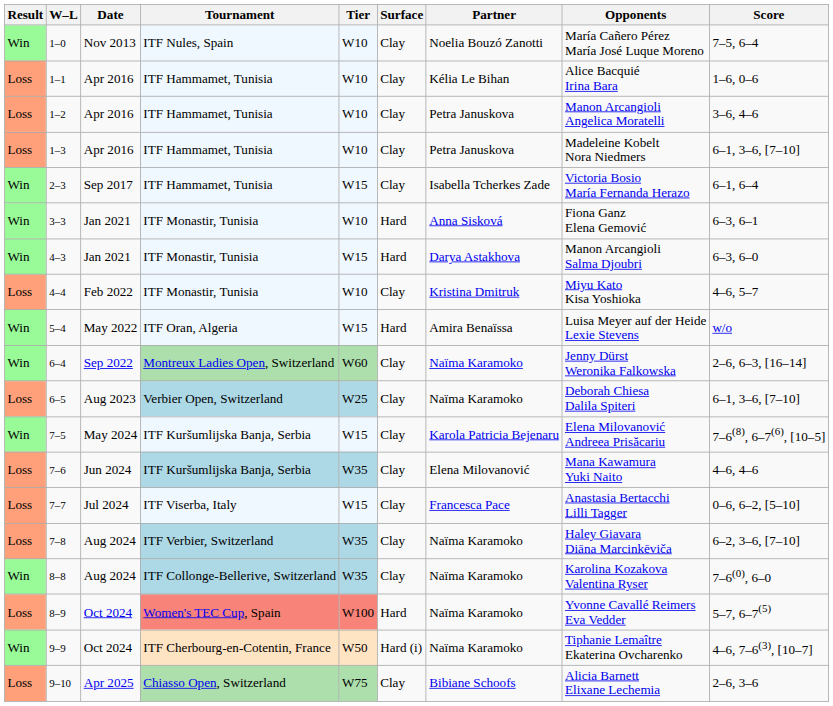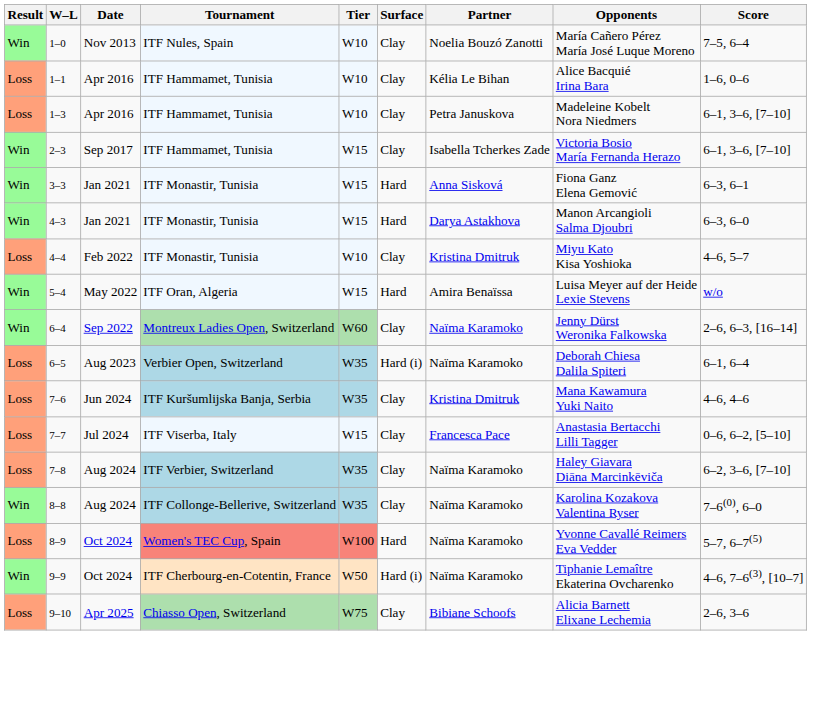 <table class="sortable wikitable">
 <tr>
 <th>Result</th>
 <th class="unsortable">W–L</th>
 <th>Date</th>
 <th>Tournament</th>
 <th>Tier</th>
 <th>Surface</th>
 <th>Partner</th>
 <th>Opponents</th>
 <th class="unsortable">Score</th>
 </tr>
 <tr>
 <td style="background:#98fb98;">Win</td>
 <td><small>1–0</small></td>
 <td>Nov 2013</td>
 <td style="background:#f0f8ff;">ITF Nules, Spain</td>
 <td style="background:#f0f8ff;">W10</td>
 <td>Clay</td>
 <td> Noelia Bouzó Zanotti</td>
 <td> María Cañero Pérez <br>  María José Luque Moreno</td>
 <td>7–5, 6–4</td>
 </tr>
 <tr>
 <td bgcolor="FFA07A">Loss</td>
 <td><small>1–1</small></td>
 <td>Apr 2016</td>
 <td style="background:#f0f8ff;">ITF Hammamet, Tunisia</td>
 <td style="background:#f0f8ff;">W10</td>
 <td>Clay</td>
 <td> Kélia Le Bihan</td>
 <td> Alice Bacquié <br>  <a href='#'>Irina Bara</a></td>
 <td>1–6, 0–6</td>
 </tr>
 <tr>
 <td bgcolor="FFA07A">Loss</td>
-<td><small>1–2</small></td>
-<td>Apr 2016</td>
-<td style="background:#f0f8ff;">ITF Hammamet, Tunisia</td>
-<td style="background:#f0f8ff;">W10</td>
-<td>Clay</td>
-<td> Petra Januskova</td>
-<td> <a href='#'>Manon Arcangioli</a> <br>  <a href='#'>Angelica Moratelli</a></td>
-<td>3–6, 4–6</td>
-</tr>
-<tr>
-<td bgcolor="FFA07A">Loss</td>
 <td><small>1–3</small></td>
 <td>Apr 2016</td>
 <td style="background:#f0f8ff;">ITF Hammamet, Tunisia</td>
 <td style="background:#f0f8ff;">W10</td>
 <td>Clay</td>
 <td> Petra Januskova</td>
 <td> Madeleine Kobelt <br>  Nora Niedmers</td>
 <td>6–1, 3–6, [7–10]</td>
 </tr>
 <tr>
 <td style="background:#98fb98;">Win</td>
 <td><small>2–3</small></td>
 <td>Sep 2017</td>
 <td style="background:#f0f8ff;">ITF Hammamet, Tunisia</td>
 <td style="background:#f0f8ff;">W15</td>
 <td>Clay</td>
 <td> Isabella Tcherkes Zade</td>
 <td> <a href='#'>Victoria Bosio</a> <br>  <a href='#'>María Fernanda Herazo</a></td>
-<td>6–1, 6–4</td>
+<td>6–1, 3–6, [7–10]</td>
 </tr>
 <tr>
 <td style="background:#98fb98;">Win</td>
 <td><small>3–3</small></td>
 <td>Jan 2021</td>
 <td style="background:#f0f8ff;">ITF Monastir, Tunisia</td>
-<td style="background:#f0f8ff;">W10</td>
+<td style="background:#f0f8ff;">W15</td>
 <td>Hard</td>
 <td> <a href='#'>Anna Sisková</a></td>
 <td> Fiona Ganz <br>  Elena Gemović</td>
 <td>6–3, 6–1</td>
 </tr>
 <tr>
 <td style="background:#98fb98;">Win</td>
 <td><small>4–3</small></td>
 <td>Jan 2021</td>
 <td style="background:#f0f8ff;">ITF Monastir, Tunisia</td>
 <td style="background:#f0f8ff;">W15</td>
 <td>Hard</td>
 <td> <a href='#'>Darya Astakhova</a></td>
 <td> Manon Arcangioli <br>  <a href='#'>Salma Djoubri</a></td>
 <td>6–3, 6–0</td>
 </tr>
 <tr>
 <td style="background:#ffa07a;">Loss</td>
 <td><small>4–4</small></td>
 <td>Feb 2022</td>
 <td style="background:#f0f8ff;">ITF Monastir, Tunisia</td>
 <td style="background:#f0f8ff;">W10</td>
 <td>Clay</td>
 <td> <a href='#'>Kristina Dmitruk</a></td>
 <td> <a href='#'>Miyu Kato</a> <br>  Kisa Yoshioka</td>
 <td>4–6, 5–7</td>
 </tr>
 <tr>
 <td style="background:#98fb98;">Win</td>
 <td><small>5–4</small></td>
 <td>May 2022</td>
 <td style="background:#f0f8ff;">ITF Oran, Algeria</td>
 <td style="background:#f0f8ff;">W15</td>
 <td>Hard</td>
 <td> Amira Benaïssa</td>
 <td> Luisa Meyer auf der Heide <br>  <a href='#'>Lexie Stevens</a></td>
 <td><a href='#'>w/o</a></td>
 </tr>
 <tr>
 <td style="background:#98fb98;">Win</td>
 <td><small>6–4</small></td>
 <td><a href='#'>Sep 2022</a></td>
 <td style="background:#addfad;"><a href='#'>Montreux Ladies Open</a>, Switzerland</td>
 <td style="background:#addfad;">W60</td>
 <td>Clay</td>
 <td> <a href='#'>Naïma Karamoko</a></td>
 <td> <a href='#'>Jenny Dürst</a> <br>  <a href='#'>Weronika Falkowska</a></td>
 <td>2–6, 6–3, [16–14]</td>
 </tr>
 <tr>
 <td style="background:#ffa07a;">Loss</td>
 <td><small>6–5</small></td>
 <td>Aug 2023</td>
 <td style="background:lightblue;">Verbier Open, Switzerland</td>
-<td style="background:lightblue;">W25</td>
-<td>Clay</td>
+<td style="background:lightblue;">W35</td>
+<td>Hard (i)</td>
 <td> Naïma Karamoko</td>
 <td> <a href='#'>Deborah Chiesa</a> <br>  <a href='#'>Dalila Spiteri</a></td>
-<td>6–1, 3–6, [7–10]</td>
-</tr>
-<tr>
-<td style="background:#98fb98;">Win</td>
-<td><small>7–5</small></td>
-<td>May 2024</td>
-<td style="background:#f0f8ff;">ITF Kuršumlijska Banja, Serbia</td>
-<td style="background:#f0f8ff;">W15</td>
-<td>Clay</td>
-<td> <a href='#'>Karola Patricia Bejenaru</a></td>
-<td> <a href='#'>Elena Milovanović</a> <br>  <a href='#'>Andreea Prisăcariu</a></td>
-<td>7–6<sup>(8)</sup>, 6–7<sup>(6)</sup>, [10–5]</td>
+<td>6–1, 6–4</td>
 </tr>
 <tr>
 <td style="background:#ffa07a;">Loss</td>
 <td><small>7–6</small></td>
 <td>Jun 2024</td>
 <td style="background:lightblue;">ITF Kuršumlijska Banja, Serbia</td>
 <td style="background:lightblue;">W35</td>
 <td>Clay</td>
-<td> Elena Milovanović</td>
+<td> <a href='#'>Kristina Dmitruk</a></td>
 <td> <a href='#'>Mana Kawamura</a> <br>  <a href='#'>Yuki Naito</a></td>
 <td>4–6, 4–6</td>
 </tr>
 <tr>
 <td style="background:#ffa07a;">Loss</td>
 <td><small>7–7</small></td>
 <td>Jul 2024</td>
 <td style="background:#f0f8ff;">ITF Viserba, Italy</td>
 <td style="background:#f0f8ff;">W15</td>
 <td>Clay</td>
 <td> <a href='#'>Francesca Pace</a></td>
 <td> <a href='#'>Anastasia Bertacchi</a> <br>  <a href='#'>Lilli Tagger</a></td>
 <td>0–6, 6–2, [5–10]</td>
 </tr>
 <tr>
 <td style="background:#ffa07a;">Loss</td>
 <td><small>7–8</small></td>
 <td>Aug 2024</td>
 <td style="background:lightblue;">ITF Verbier, Switzerland</td>
 <td style="background:lightblue;">W35</td>
 <td>Clay</td>
 <td> Naïma Karamoko</td>
 <td> <a href='#'>Haley Giavara</a> <br>  <a href='#'>Diāna Marcinkēviča</a></td>
 <td>6–2, 3–6, [7–10]</td>
 </tr>
 <tr>
 <td style="background:#98fb98;">Win</td>
 <td><small>8–8</small></td>
 <td>Aug 2024</td>
 <td style="background:lightblue;">ITF Collonge-Bellerive, Switzerland</td>
 <td style="background:lightblue;">W35</td>
 <td>Clay</td>
 <td> Naïma Karamoko</td>
 <td> <a href='#'>Karolina Kozakova</a> <br>  <a href='#'>Valentina Ryser</a></td>
 <td>7–6<sup>(0)</sup>, 6–0</td>
 </tr>
 <tr>
 <td style="background:#ffa07a;">Loss</td>
 <td><small>8–9</small></td>
 <td><a href='#'>Oct 2024</a></td>
 <td style="background:#f88379;"><a href='#'>Women's TEC Cup</a>, Spain</td>
 <td style="background:#f88379;">W100</td>
 <td>Hard</td>
 <td> Naïma Karamoko</td>
 <td> <a href='#'>Yvonne Cavallé Reimers</a> <br>  <a href='#'>Eva Vedder</a></td>
 <td>5–7, 6–7<sup>(5)</sup></td>
 </tr>
 <tr>
 <td style="background:#98fb98;">Win</td>
 <td><small>9–9</small></td>
 <td>Oct 2024</td>
 <td style="background:#ffe4c4;">ITF Cherbourg-en-Cotentin, France</td>
 <td style="background:#ffe4c4;">W50</td>
 <td>Hard (i)</td>
 <td> Naïma Karamoko</td>
 <td> <a href='#'>Tiphanie Lemaître</a> <br>  Ekaterina Ovcharenko</td>
 <td>4–6, 7–6<sup>(3)</sup>, [10–7]</td>
 </tr>
 <tr>
 <td style="background:#ffa07a;">Loss</td>
 <td><small>9–10</small></td>
 <td><a href='#'>Apr 2025</a></td>
 <td style="background:#addfad;"><a href='#'>Chiasso Open</a>, Switzerland</td>
 <td style="background:#addfad;">W75</td>
 <td>Clay</td>
 <td> <a href='#'>Bibiane Schoofs</a></td>
 <td> <a href='#'>Alicia Barnett</a> <br>  <a href='#'>Elixane Lechemia</a></td>
 <td>2–6, 3–6</td>
 </tr>
 </table>
